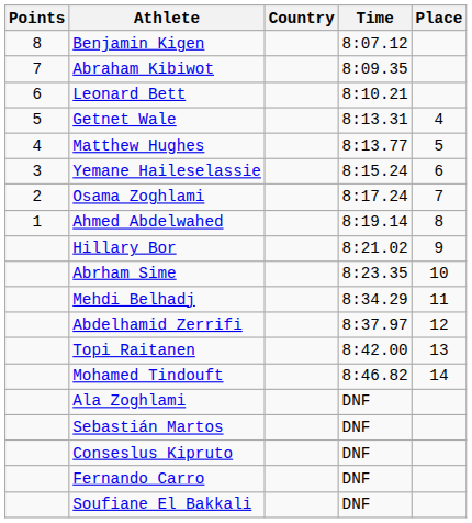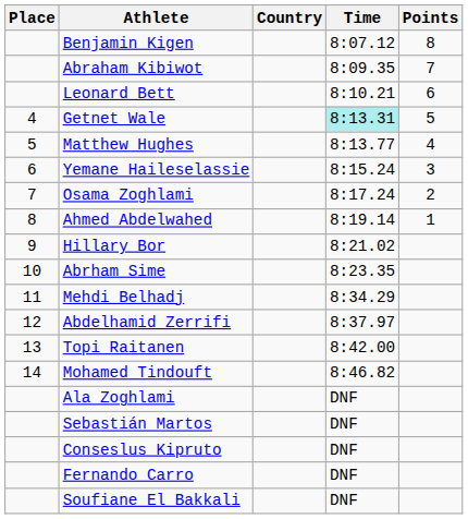 <table class="wikitable">
 <tr>
-<th>Points</th>
+<th>Place</th>
 <th>Athlete</th>
 <th>Country</th>
 <th>Time</th>
-<th>Place</th>
+<th>Points</th>
 </tr>
 <tr>
-<td align=center>8</td>
+<td align=center></td>
 <td><a href='#'>Benjamin Kigen</a></td>
 <td></td>
 <td>8:07.12</td>
-<td align=center></td>
-</tr>
-<tr>
-<td align=center>7</td>
-<td><a href='#'>Abraham Kibiwot</a></td>
-<td></td>
-<td>8:09.35</td>
-<td align=center></td>
-</tr>
-<tr>
-<td align=center>6</td>
-<td><a href='#'>Leonard Bett</a></td>
-<td></td>
-<td>8:10.21</td>
-<td align=center></td>
-</tr>
-<tr>
-<td align=center>5</td>
-<td><a href='#'>Getnet Wale</a></td>
-<td></td>
-<td>8:13.31</td>
-<td align=center>4</td>
-</tr>
-<tr>
-<td align=center>4</td>
-<td><a href='#'>Matthew Hughes</a></td>
-<td></td>
-<td>8:13.77</td>
-<td align=center>5</td>
-</tr>
-<tr>
-<td align=center>3</td>
-<td><a href='#'>Yemane Haileselassie</a></td>
-<td></td>
-<td>8:15.24</td>
-<td align=center>6</td>
-</tr>
-<tr>
-<td align=center>2</td>
-<td><a href='#'>Osama Zoghlami</a></td>
-<td></td>
-<td>8:17.24</td>
-<td align=center>7</td>
-</tr>
-<tr>
-<td align=center>1</td>
-<td><a href='#'>Ahmed Abdelwahed</a></td>
-<td></td>
-<td>8:19.14</td>
 <td align=center>8</td>
 </tr>
 <tr>
 <td align=center></td>
+<td><a href='#'>Abraham Kibiwot</a></td>
+<td></td>
+<td>8:09.35</td>
+<td align=center>7</td>
+</tr>
+<tr>
+<td align=center></td>
+<td><a href='#'>Leonard Bett</a></td>
+<td></td>
+<td>8:10.21</td>
+<td align=center>6</td>
+</tr>
+<tr>
+<td align=center>4</td>
+<td><a href='#'>Getnet Wale</a></td>
+<td></td>
+<td style="background: paleturquoise;">8:13.31</td>
+<td align=center>5</td>
+</tr>
+<tr>
+<td align=center>5</td>
+<td><a href='#'>Matthew Hughes</a></td>
+<td></td>
+<td>8:13.77</td>
+<td align=center>4</td>
+</tr>
+<tr>
+<td align=center>6</td>
+<td><a href='#'>Yemane Haileselassie</a></td>
+<td></td>
+<td>8:15.24</td>
+<td align=center>3</td>
+</tr>
+<tr>
+<td align=center>7</td>
+<td><a href='#'>Osama Zoghlami</a></td>
+<td></td>
+<td>8:17.24</td>
+<td align=center>2</td>
+</tr>
+<tr>
+<td align=center>8</td>
+<td><a href='#'>Ahmed Abdelwahed</a></td>
+<td></td>
+<td>8:19.14</td>
+<td align=center>1</td>
+</tr>
+<tr>
+<td align=center>9</td>
 <td><a href='#'>Hillary Bor</a></td>
 <td></td>
 <td>8:21.02</td>
-<td align=center>9</td>
+<td align=center></td>
 </tr>
 <tr>
-<td align=center></td>
+<td align=center>10</td>
 <td><a href='#'>Abrham Sime</a></td>
 <td></td>
 <td>8:23.35</td>
-<td align=center>10</td>
+<td align=center></td>
 </tr>
 <tr>
-<td align=center></td>
+<td align=center>11</td>
 <td><a href='#'>Mehdi Belhadj</a></td>
 <td></td>
 <td>8:34.29</td>
-<td align=center>11</td>
+<td align=center></td>
 </tr>
 <tr>
-<td align=center></td>
+<td align=center>12</td>
 <td><a href='#'>Abdelhamid Zerrifi</a></td>
 <td></td>
 <td>8:37.97</td>
-<td align=center>12</td>
+<td align=center></td>
 </tr>
 <tr>
-<td align=center></td>
+<td align=center>13</td>
 <td><a href='#'>Topi Raitanen</a></td>
 <td></td>
 <td>8:42.00</td>
-<td align=center>13</td>
+<td align=center></td>
 </tr>
 <tr>
-<td align=center></td>
+<td align=center>14</td>
 <td><a href='#'>Mohamed Tindouft</a></td>
 <td></td>
 <td>8:46.82</td>
-<td align=center>14</td>
+<td align=center></td>
 </tr>
 <tr>
 <td align=center></td>
 <td><a href='#'>Ala Zoghlami</a></td>
 <td></td>
 <td>DNF</td>
 <td align=center></td>
 </tr>
 <tr>
 <td align=center></td>
 <td><a href='#'>Sebastián Martos</a></td>
 <td></td>
 <td>DNF</td>
 <td align=center></td>
 </tr>
 <tr>
 <td align=center></td>
 <td><a href='#'>Conseslus Kipruto</a></td>
 <td></td>
 <td>DNF</td>
 <td align=center></td>
 </tr>
 <tr>
 <td align=center></td>
 <td><a href='#'>Fernando Carro</a></td>
 <td></td>
 <td>DNF</td>
 <td align=center></td>
 </tr>
 <tr>
 <td align=center></td>
 <td><a href='#'>Soufiane El Bakkali</a></td>
 <td></td>
 <td>DNF</td>
 <td align=center></td>
 </tr>
 </table>
